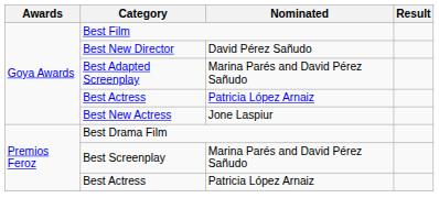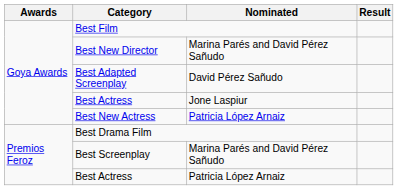 <table class="wikitable">
 <tr>
 <th>Awards</th>
 <th>Category</th>
 <th>Nominated</th>
 <th>Result</th>
 </tr>
 <tr>
 <td rowspan=5><a href='#'>Goya Awards</a></td>
 <td colspan=2><a href='#'>Best Film</a></td>
 <td></td>
 </tr>
 <tr>
 <td><a href='#'>Best New Director</a></td>
+<td>Marina Parés and David Pérez Sañudo</td>
+<td></td>
+</tr>
+<tr>
+<td><a href='#'>Best Adapted Screenplay</a></td>
 <td>David Pérez Sañudo</td>
 <td></td>
 </tr>
 <tr>
-<td><a href='#'>Best Adapted Screenplay</a></td>
-<td>Marina Parés and David Pérez Sañudo</td>
-<td></td>
-</tr>
-<tr>
 <td><a href='#'>Best Actress</a></td>
-<td><a href='#'>Patricia López Arnaiz</a></td>
+<td>Jone Laspiur</td>
 <td></td>
 </tr>
 <tr>
 <td><a href='#'>Best New Actress</a></td>
-<td>Jone Laspiur</td>
+<td><a href='#'>Patricia López Arnaiz</a></td>
 <td></td>
 </tr>
 <tr>
 <td rowspan=3><a href='#'>Premios Feroz</a></td>
 <td colspan=2>Best Drama Film</td>
 <td></td>
 </tr>
 <tr>
 <td>Best Screenplay</td>
 <td>Marina Parés and David Pérez Sañudo</td>
 <td></td>
 </tr>
 <tr>
 <td>Best Actress</td>
 <td>Patricia López Arnaiz</td>
 <td></td>
 </tr>
 </table>
